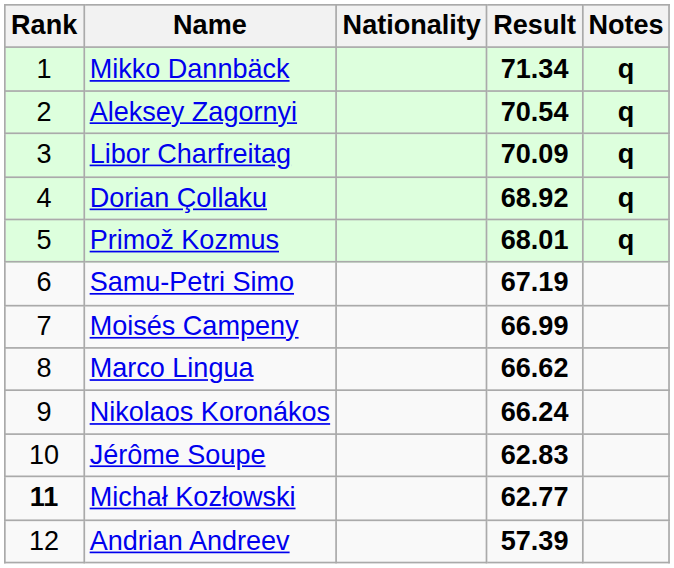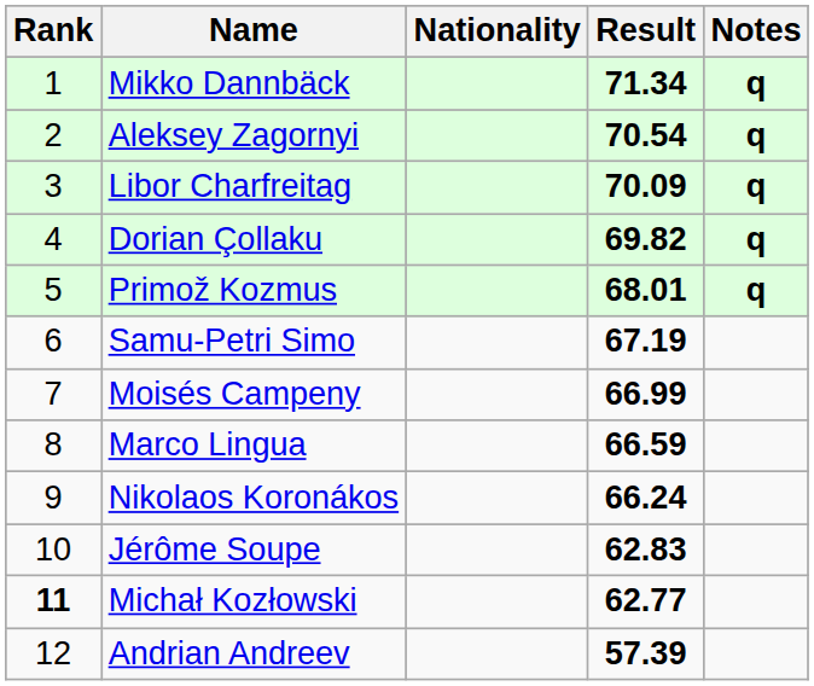 <table class="wikitable sortable" style="text-align:center">
 <tr>
 <th>Rank</th>
 <th>Name</th>
 <th>Nationality</th>
 <th>Result</th>
 <th>Notes</th>
 </tr>
 <tr bgcolor=ddffdd>
 <td>1</td>
 <td align=left><a href='#'>Mikko Dannbäck</a></td>
 <td align=left></td>
 <td><strong>71.34</strong></td>
 <td><strong>q</strong></td>
 </tr>
 <tr bgcolor=ddffdd>
 <td>2</td>
 <td align=left><a href='#'>Aleksey Zagornyi</a></td>
 <td align=left></td>
 <td><strong>70.54</strong></td>
 <td><strong>q</strong></td>
 </tr>
 <tr bgcolor=ddffdd>
 <td>3</td>
 <td align=left><a href='#'>Libor Charfreitag</a></td>
 <td align=left></td>
 <td><strong>70.09</strong></td>
 <td><strong>q</strong></td>
 </tr>
 <tr bgcolor=ddffdd>
 <td>4</td>
 <td align=left><a href='#'>Dorian Çollaku</a></td>
 <td align=left></td>
-<td><strong>68.92</strong></td>
+<td><strong>69.82</strong></td>
 <td><strong>q</strong></td>
 </tr>
 <tr bgcolor=ddffdd>
 <td>5</td>
 <td align=left><a href='#'>Primož Kozmus</a></td>
 <td align=left></td>
 <td><strong>68.01</strong></td>
 <td><strong>q</strong></td>
 </tr>
 <tr>
 <td>6</td>
 <td align=left><a href='#'>Samu-Petri Simo</a></td>
 <td align=left></td>
 <td><strong>67.19</strong></td>
 <td></td>
 </tr>
 <tr>
 <td>7</td>
 <td align=left><a href='#'>Moisés Campeny</a></td>
 <td align=left></td>
 <td><strong>66.99</strong></td>
 <td></td>
 </tr>
 <tr>
 <td>8</td>
 <td align=left><a href='#'>Marco Lingua</a></td>
 <td align=left></td>
-<td><strong>66.62</strong></td>
+<td><strong>66.59</strong></td>
 <td></td>
 </tr>
 <tr>
 <td>9</td>
 <td align=left><a href='#'>Nikolaos Koronákos</a></td>
 <td align=left></td>
 <td><strong>66.24</strong></td>
 <td></td>
 </tr>
 <tr>
 <td>10</td>
 <td align=left><a href='#'>Jérôme Soupe</a></td>
 <td align=left></td>
 <td><strong>62.83</strong></td>
 <td></td>
 </tr>
 <tr>
 <td><strong>11</strong></td>
 <td align=left><a href='#'>Michał Kozłowski</a></td>
 <td align=left></td>
 <td><strong>62.77</strong></td>
 <td></td>
 </tr>
 <tr>
 <td>12</td>
 <td align=left><a href='#'>Andrian Andreev</a></td>
 <td align=left></td>
 <td><strong>57.39</strong></td>
 <td></td>
 </tr>
 </table>
